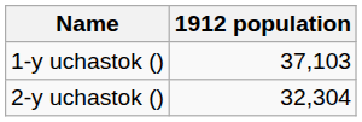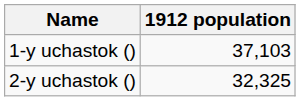 <table class="wikitable sortable">
 <tr>
 <th>Name</th>
 <th>1912 population</th>
 </tr>
 <tr>
 <td>1-y uchastok ()</td>
 <td align="right">37,103</td>
 </tr>
 <tr>
 <td>2-y uchastok ()</td>
-<td align="right">32,304</td>
+<td align="right">32,325</td>
 </tr>
 </table>
